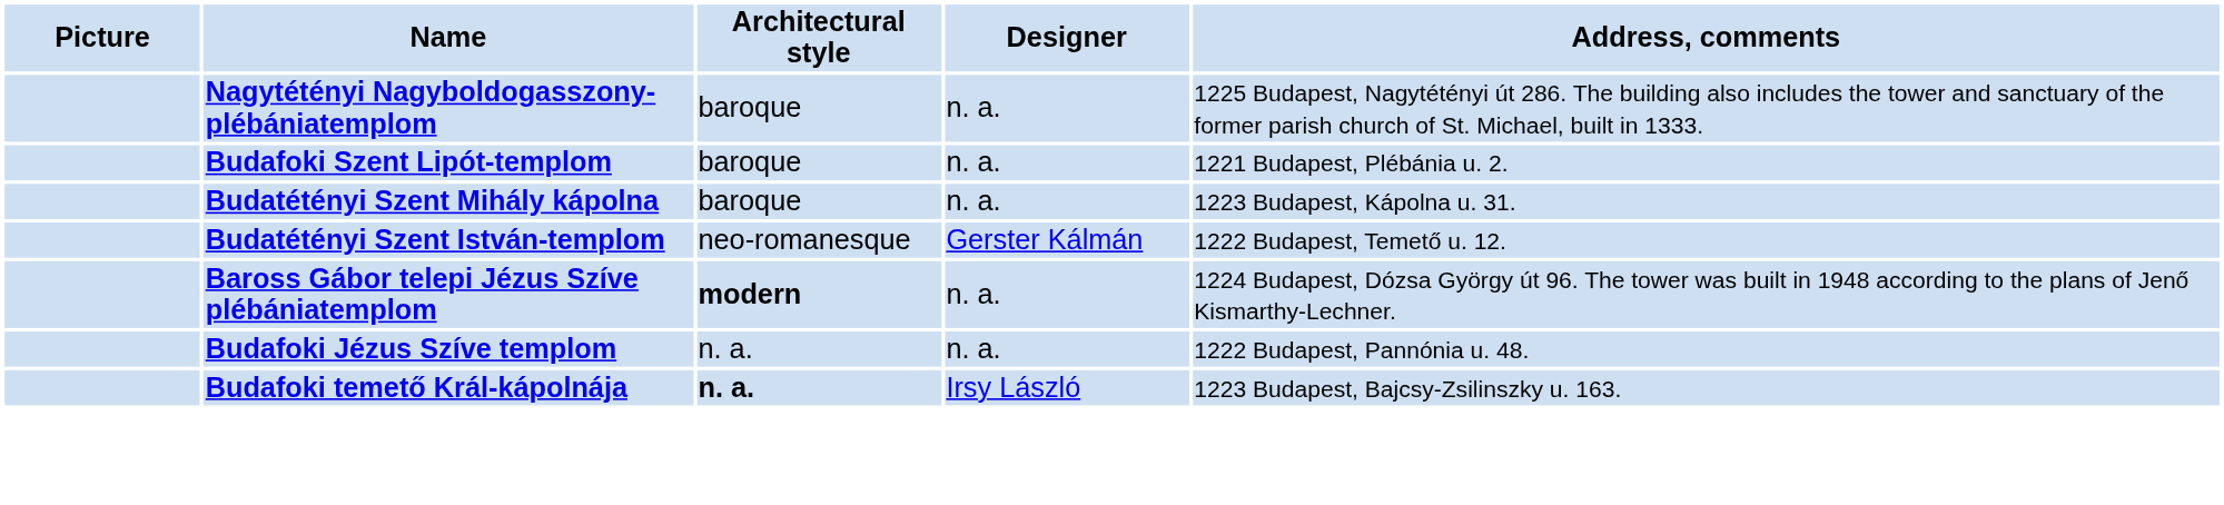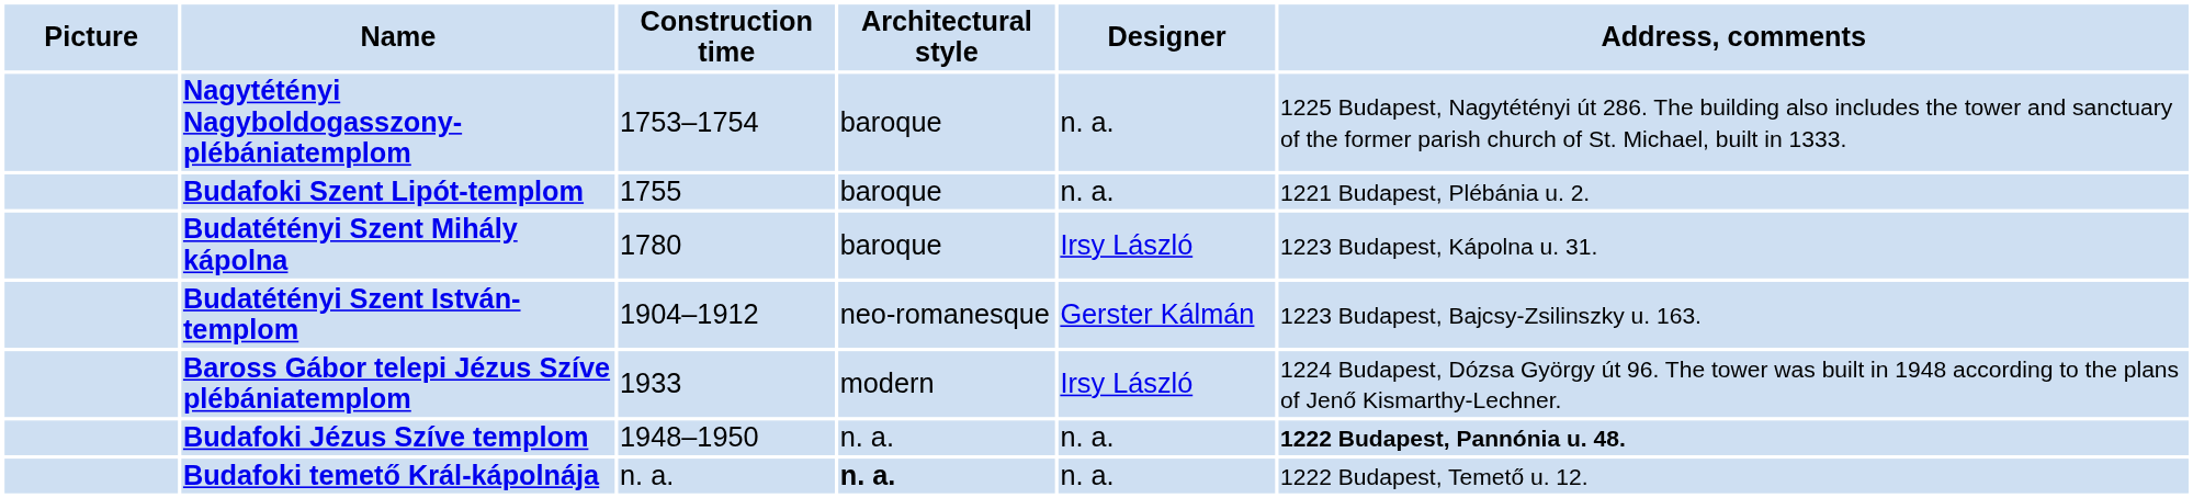 <table width="100%">
 <tr>
 <th bgcolor="#CEDFF2" width="8%">Picture</th>
 <th bgcolor="#CEDFF2" width="20%">Name</th>
+<th bgcolor="#CEDFF2" width="10%">Construction time</th>
 <th bgcolor="#CEDFF2" width="10%">Architectural style</th>
 <th bgcolor="#CEDFF2" width="10%">Designer</th>
 <th bgcolor="#CEDFF2" width="42%">Address, comments</th>
 </tr>
 <tr>
 <td bgcolor="#CEDFF2"></td>
 <td bgcolor="#CEDFF2"><strong><a href='#'>Nagytétényi Nagyboldogasszony-plébániatemplom</a></strong></td>
+<td bgcolor="#CEDFF2">1753–1754</td>
 <td bgcolor="#CEDFF2">baroque</td>
 <td bgcolor="#CEDFF2">n. a.</td>
 <td bgcolor="#CEDFF2"><small>1225 Budapest, Nagytétényi út 286. The building also includes the tower and sanctuary of the former parish church of St. Michael, built in 1333.</small></td>
 </tr>
 <tr>
 <td bgcolor="#CEDFF2"></td>
 <td bgcolor="#CEDFF2"><strong><a href='#'>Budafoki Szent Lipót-templom</a></strong></td>
+<td bgcolor="#CEDFF2">1755</td>
 <td bgcolor="#CEDFF2">baroque</td>
 <td bgcolor="#CEDFF2">n. a.</td>
 <td bgcolor="#CEDFF2"><small>1221 Budapest, Plébánia u. 2. </small></td>
 </tr>
 <tr>
 <td bgcolor="#CEDFF2"></td>
 <td bgcolor="#CEDFF2"><strong><a href='#'>Budatétényi Szent Mihály kápolna</a></strong></td>
+<td bgcolor="#CEDFF2">1780</td>
 <td bgcolor="#CEDFF2">baroque</td>
-<td bgcolor="#CEDFF2">n. a.</td>
+<td bgcolor="#CEDFF2"><a href='#'>Irsy László</a></td>
 <td bgcolor="#CEDFF2"><small>1223 Budapest, Kápolna u. 31.</small></td>
 </tr>
 <tr>
 <td bgcolor="#CEDFF2"></td>
 <td bgcolor="#CEDFF2"><strong><a href='#'>Budatétényi Szent István-templom</a></strong></td>
+<td bgcolor="#CEDFF2">1904–1912</td>
 <td bgcolor="#CEDFF2">neo-romanesque</td>
 <td bgcolor="#CEDFF2"><a href='#'>Gerster Kálmán</a></td>
-<td bgcolor="#CEDFF2"><small>1222 Budapest, Temető u. 12. </small></td>
+<td bgcolor="#CEDFF2"><small>1223 Budapest, Bajcsy-Zsilinszky u. 163. </small></td>
 </tr>
 <tr>
 <td bgcolor="#CEDFF2"></td>
 <td bgcolor="#CEDFF2"><strong><a href='#'>Baross Gábor telepi Jézus Szíve plébániatemplom</a></strong></td>
-<td bgcolor="#CEDFF2"><strong>modern</strong></td>
-<td bgcolor="#CEDFF2">n. a.</td>
+<td bgcolor="#CEDFF2">1933</td>
+<td bgcolor="#CEDFF2">modern</td>
+<td bgcolor="#CEDFF2"><a href='#'>Irsy László</a></td>
 <td bgcolor="#CEDFF2"><small>1224 Budapest, Dózsa György út 96. The tower was built in 1948 according to the plans of Jenő Kismarthy-Lechner.</small></td>
 </tr>
 <tr>
 <td bgcolor="#CEDFF2"></td>
 <td bgcolor="#CEDFF2"><strong><a href='#'>Budafoki Jézus Szíve templom</a></strong></td>
+<td bgcolor="#CEDFF2">1948–1950</td>
 <td bgcolor="#CEDFF2">n. a.</td>
 <td bgcolor="#CEDFF2">n. a.</td>
-<td bgcolor="#CEDFF2"><small>1222 Budapest, Pannónia u. 48. </small></td>
+<td bgcolor="#CEDFF2"><strong><small>1222 Budapest, Pannónia u. 48. </small></strong></td>
 </tr>
 <tr>
 <td bgcolor="#CEDFF2"></td>
 <td bgcolor="#CEDFF2"><strong><a href='#'>Budafoki temető Král-kápolnája</a></strong></td>
+<td bgcolor="#CEDFF2">n. a.</td>
 <td bgcolor="#CEDFF2"><strong>n. a.</strong></td>
-<td bgcolor="#CEDFF2"><a href='#'>Irsy László</a></td>
-<td bgcolor="#CEDFF2"><small>1223 Budapest, Bajcsy-Zsilinszky u. 163. </small></td>
+<td bgcolor="#CEDFF2">n. a.</td>
+<td bgcolor="#CEDFF2"><small>1222 Budapest, Temető u. 12. </small></td>
 </tr>
 </table>
